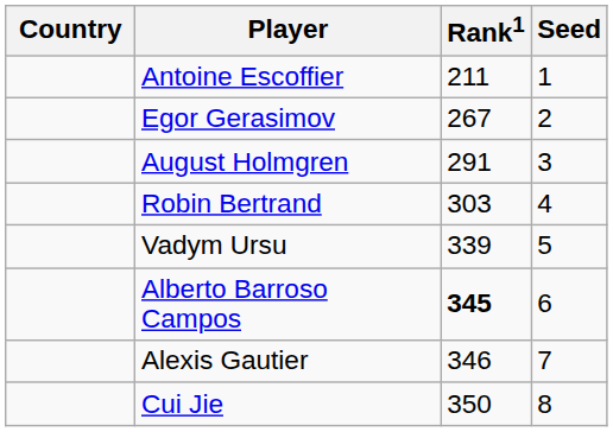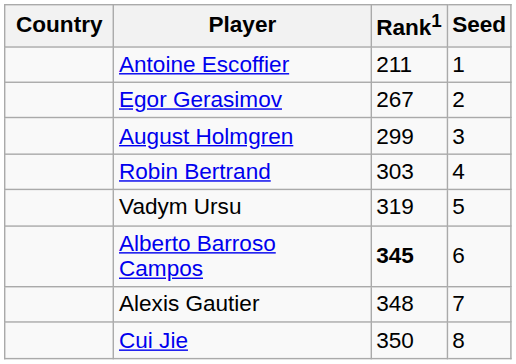 <table class="sortable wikitable">
 <tr>
 <th width="70">Country</th>
 <th width="175">Player</th>
 <th>Rank<sup>1</sup></th>
 <th>Seed</th>
 </tr>
 <tr>
 <td></td>
 <td><a href='#'>Antoine Escoffier</a></td>
 <td>211</td>
 <td>1</td>
 </tr>
 <tr>
 <td></td>
 <td><a href='#'>Egor Gerasimov</a></td>
 <td>267</td>
 <td>2</td>
 </tr>
 <tr>
 <td></td>
 <td><a href='#'>August Holmgren</a></td>
-<td>291</td>
+<td>299</td>
 <td>3</td>
 </tr>
 <tr>
 <td></td>
 <td><a href='#'>Robin Bertrand</a></td>
 <td>303</td>
 <td>4</td>
 </tr>
 <tr>
 <td></td>
 <td>Vadym Ursu</td>
-<td>339</td>
+<td>319</td>
 <td>5</td>
 </tr>
 <tr>
 <td></td>
 <td><a href='#'>Alberto Barroso Campos</a></td>
 <td><strong>345</strong></td>
 <td>6</td>
 </tr>
 <tr>
 <td></td>
 <td>Alexis Gautier</td>
-<td>346</td>
+<td>348</td>
 <td>7</td>
 </tr>
 <tr>
 <td></td>
 <td><a href='#'>Cui Jie</a></td>
 <td>350</td>
 <td>8</td>
 </tr>
 </table>
